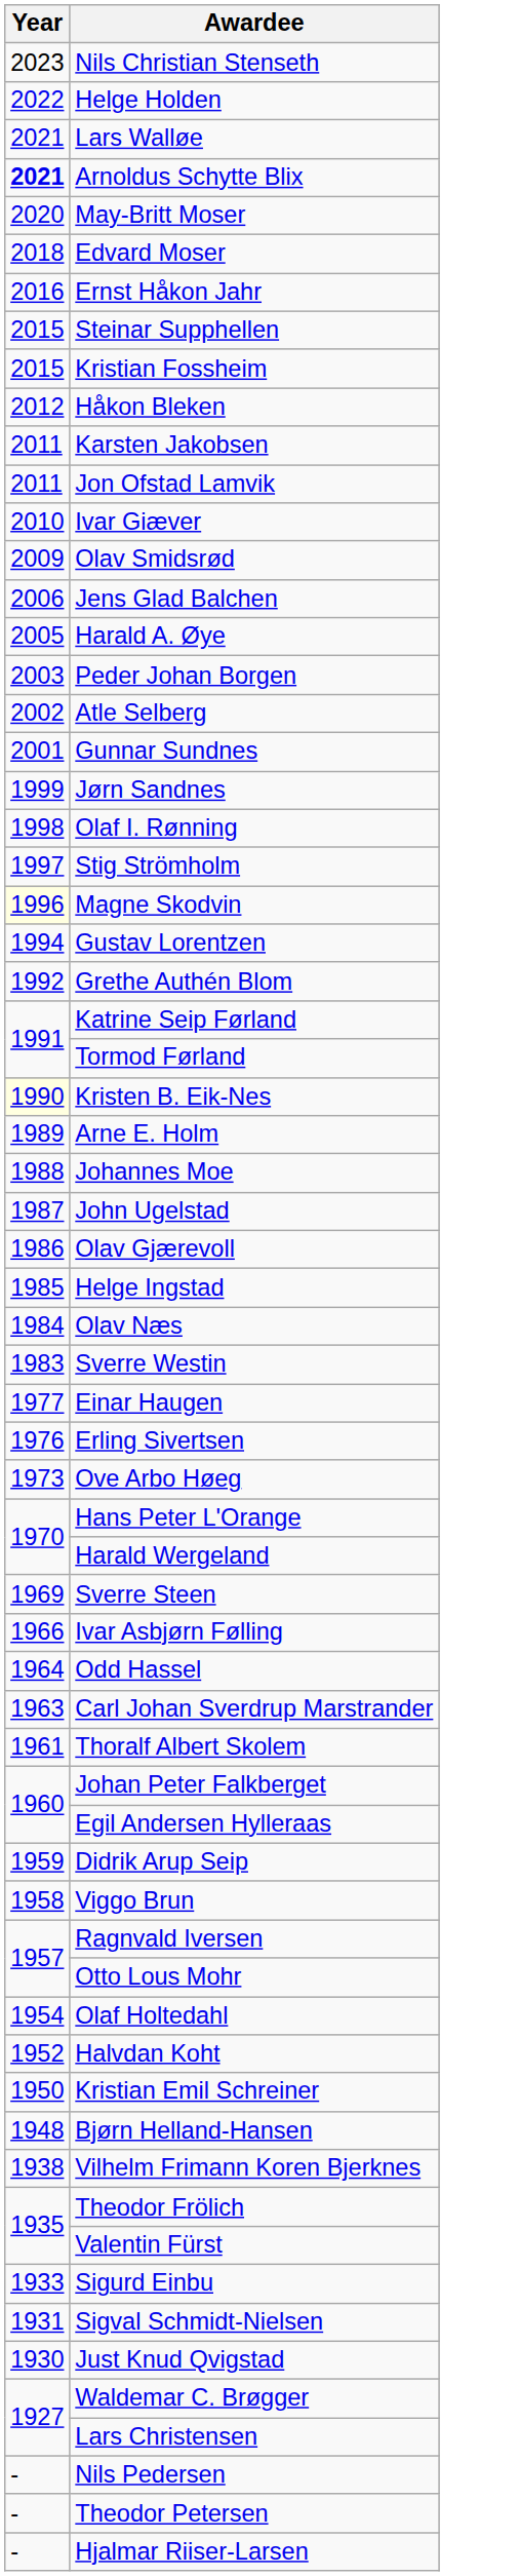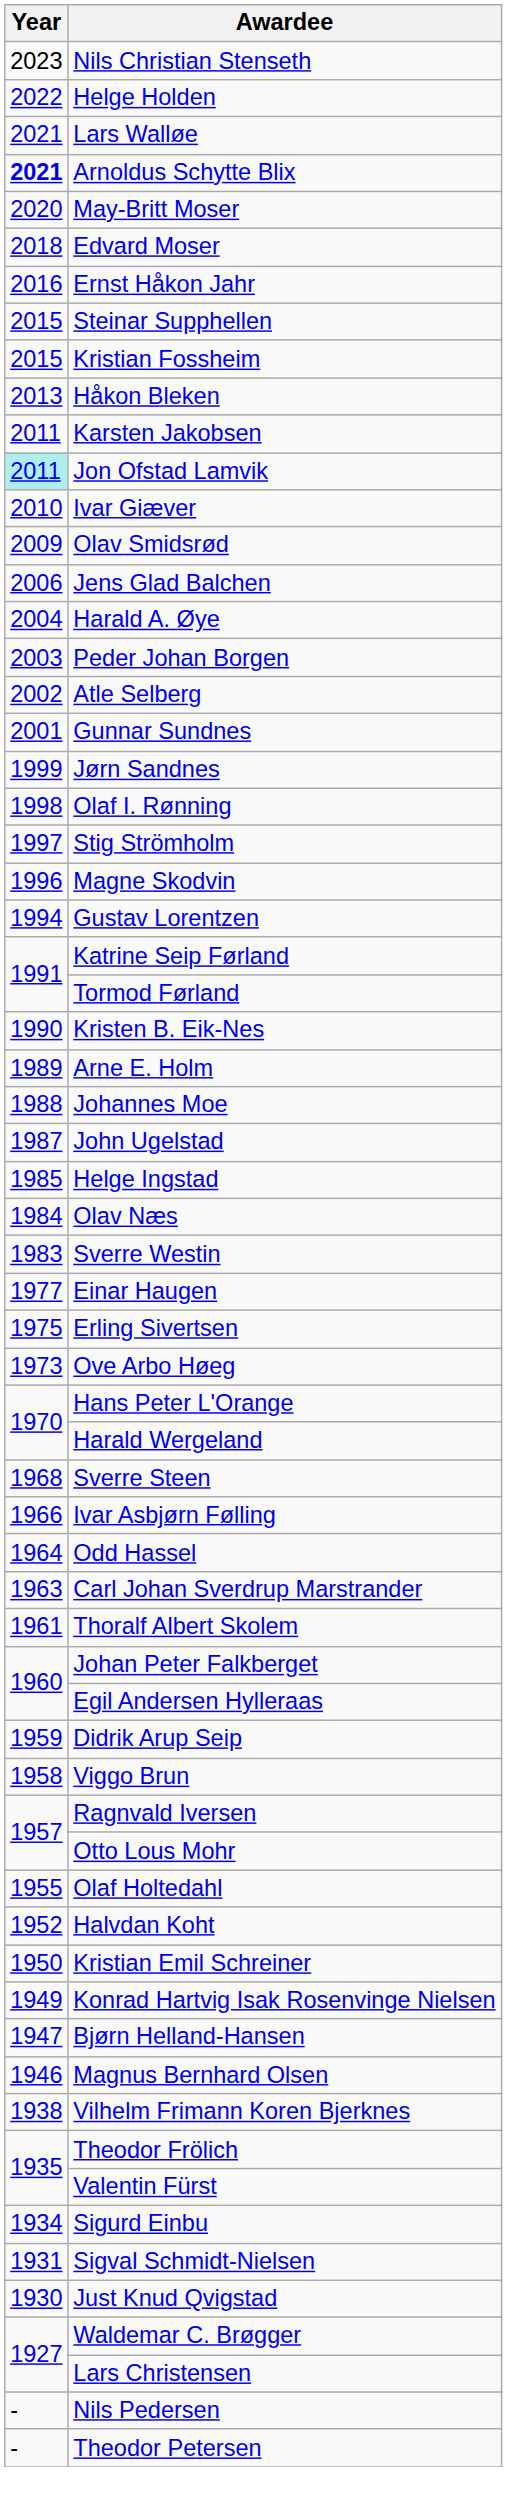 <table class="wikitable">
 <tr>
 <th>Year</th>
 <th>Awardee</th>
 </tr>
 <tr>
 <td>2023</td>
 <td><a href='#'>Nils Christian Stenseth</a></td>
 </tr>
 <tr>
 <td><a href='#'>2022</a></td>
 <td><a href='#'>Helge Holden</a></td>
 </tr>
 <tr>
 <td><a href='#'>2021</a></td>
 <td><a href='#'>Lars Walløe</a></td>
 </tr>
 <tr>
 <td><strong><a href='#'>2021</a></strong></td>
 <td><a href='#'>Arnoldus Schytte Blix</a></td>
 </tr>
 <tr>
 <td><a href='#'>2020</a></td>
 <td><a href='#'>May-Britt Moser</a></td>
 </tr>
 <tr>
 <td><a href='#'>2018</a></td>
 <td><a href='#'>Edvard Moser</a></td>
 </tr>
 <tr>
 <td><a href='#'>2016</a></td>
 <td><a href='#'>Ernst Håkon Jahr</a></td>
 </tr>
 <tr>
 <td><a href='#'>2015</a></td>
 <td><a href='#'>Steinar Supphellen</a></td>
 </tr>
 <tr>
 <td><a href='#'>2015</a></td>
 <td><a href='#'>Kristian Fossheim</a></td>
 </tr>
 <tr>
-<td><a href='#'>2012</a></td>
+<td><a href='#'>2013</a></td>
 <td><a href='#'>Håkon Bleken</a></td>
 </tr>
 <tr>
 <td><a href='#'>2011</a></td>
 <td><a href='#'>Karsten Jakobsen</a></td>
 </tr>
 <tr>
-<td><a href='#'>2011</a></td>
+<td style="background: paleturquoise;"><a href='#'>2011</a></td>
 <td><a href='#'>Jon Ofstad Lamvik</a></td>
 </tr>
 <tr>
 <td><a href='#'>2010</a></td>
 <td><a href='#'>Ivar Giæver</a></td>
 </tr>
 <tr>
 <td><a href='#'>2009</a></td>
 <td><a href='#'>Olav Smidsrød</a></td>
 </tr>
 <tr>
 <td><a href='#'>2006</a></td>
 <td><a href='#'>Jens Glad Balchen</a></td>
 </tr>
 <tr>
-<td><a href='#'>2005</a></td>
+<td><a href='#'>2004</a></td>
 <td><a href='#'>Harald A. Øye</a></td>
 </tr>
 <tr>
 <td><a href='#'>2003</a></td>
 <td><a href='#'>Peder Johan Borgen</a></td>
 </tr>
 <tr>
 <td><a href='#'>2002</a></td>
 <td><a href='#'>Atle Selberg</a></td>
 </tr>
 <tr>
 <td><a href='#'>2001</a></td>
 <td><a href='#'>Gunnar Sundnes</a></td>
 </tr>
 <tr>
 <td><a href='#'>1999</a></td>
 <td><a href='#'>Jørn Sandnes</a></td>
 </tr>
 <tr>
 <td><a href='#'>1998</a></td>
 <td><a href='#'>Olaf I. Rønning</a></td>
 </tr>
 <tr>
 <td><a href='#'>1997</a></td>
 <td><a href='#'>Stig Strömholm</a></td>
 </tr>
 <tr>
-<td style="background: lightyellow;"><a href='#'>1996</a></td>
+<td><a href='#'>1996</a></td>
 <td><a href='#'>Magne Skodvin</a></td>
 </tr>
 <tr>
 <td><a href='#'>1994</a></td>
 <td><a href='#'>Gustav Lorentzen</a></td>
-</tr>
-<tr>
-<td><a href='#'>1992</a></td>
-<td><a href='#'>Grethe Authén Blom</a></td>
 </tr>
 <tr>
 <td rowspan="2"><a href='#'>1991</a></td>
 <td><a href='#'>Katrine Seip Førland</a></td>
 </tr>
 <tr>
 <td><a href='#'>Tormod Førland</a></td>
 </tr>
 <tr>
-<td style="background: lightyellow;"><a href='#'>1990</a></td>
+<td><a href='#'>1990</a></td>
 <td><a href='#'>Kristen B. Eik-Nes</a></td>
 </tr>
 <tr>
 <td><a href='#'>1989</a></td>
 <td><a href='#'>Arne E. Holm</a></td>
 </tr>
 <tr>
 <td><a href='#'>1988</a></td>
 <td><a href='#'>Johannes Moe</a></td>
 </tr>
 <tr>
 <td><a href='#'>1987</a></td>
 <td><a href='#'>John Ugelstad</a></td>
-</tr>
-<tr>
-<td><a href='#'>1986</a></td>
-<td><a href='#'>Olav Gjærevoll</a></td>
 </tr>
 <tr>
 <td><a href='#'>1985</a></td>
 <td><a href='#'>Helge Ingstad</a></td>
 </tr>
 <tr>
 <td><a href='#'>1984</a></td>
 <td><a href='#'>Olav Næs</a></td>
 </tr>
 <tr>
 <td><a href='#'>1983</a></td>
 <td><a href='#'>Sverre Westin</a></td>
 </tr>
 <tr>
 <td><a href='#'>1977</a></td>
 <td><a href='#'>Einar Haugen</a></td>
 </tr>
 <tr>
-<td><a href='#'>1976</a></td>
+<td><a href='#'>1975</a></td>
 <td><a href='#'>Erling Sivertsen</a></td>
 </tr>
 <tr>
 <td><a href='#'>1973</a></td>
 <td><a href='#'>Ove Arbo Høeg</a></td>
 </tr>
 <tr>
 <td rowspan=2><a href='#'>1970</a></td>
 <td><a href='#'>Hans Peter L'Orange</a></td>
 </tr>
 <tr>
 <td><a href='#'>Harald Wergeland</a></td>
 </tr>
 <tr>
-<td><a href='#'>1969</a></td>
+<td><a href='#'>1968</a></td>
 <td><a href='#'>Sverre Steen</a></td>
 </tr>
 <tr>
 <td><a href='#'>1966</a></td>
 <td><a href='#'>Ivar Asbjørn Følling</a></td>
 </tr>
 <tr>
 <td><a href='#'>1964</a></td>
 <td><a href='#'>Odd Hassel</a></td>
 </tr>
 <tr>
 <td><a href='#'>1963</a></td>
 <td><a href='#'>Carl Johan Sverdrup Marstrander</a></td>
 </tr>
 <tr>
 <td><a href='#'>1961</a></td>
 <td><a href='#'>Thoralf Albert Skolem</a></td>
 </tr>
 <tr>
 <td rowspan=2><a href='#'>1960</a></td>
 <td><a href='#'>Johan Peter Falkberget</a></td>
 </tr>
 <tr>
 <td><a href='#'>Egil Andersen Hylleraas</a></td>
 </tr>
 <tr>
 <td><a href='#'>1959</a></td>
 <td><a href='#'>Didrik Arup Seip</a></td>
 </tr>
 <tr>
 <td><a href='#'>1958</a></td>
 <td><a href='#'>Viggo Brun</a></td>
 </tr>
 <tr>
 <td rowspan=2><a href='#'>1957</a></td>
 <td><a href='#'>Ragnvald Iversen</a></td>
 </tr>
 <tr>
 <td><a href='#'>Otto Lous Mohr</a></td>
 </tr>
 <tr>
-<td><a href='#'>1954</a></td>
+<td><a href='#'>1955</a></td>
 <td><a href='#'>Olaf Holtedahl</a></td>
 </tr>
 <tr>
 <td><a href='#'>1952</a></td>
 <td><a href='#'>Halvdan Koht</a></td>
 </tr>
 <tr>
 <td><a href='#'>1950</a></td>
 <td><a href='#'>Kristian Emil Schreiner</a></td>
 </tr>
 <tr>
-<td><a href='#'>1948</a></td>
+<td><a href='#'>1949</a></td>
+<td><a href='#'>Konrad Hartvig Isak Rosenvinge Nielsen</a></td>
+</tr>
+<tr>
+<td><a href='#'>1947</a></td>
 <td><a href='#'>Bjørn Helland-Hansen</a></td>
+</tr>
+<tr>
+<td><a href='#'>1946</a></td>
+<td><a href='#'>Magnus Bernhard Olsen</a></td>
 </tr>
 <tr>
 <td><a href='#'>1938</a></td>
 <td><a href='#'>Vilhelm Frimann Koren Bjerknes</a></td>
 </tr>
 <tr>
 <td rowspan=2><a href='#'>1935</a></td>
 <td><a href='#'>Theodor Frölich</a></td>
 </tr>
 <tr>
 <td><a href='#'>Valentin Fürst</a></td>
 </tr>
 <tr>
-<td><a href='#'>1933</a></td>
+<td><a href='#'>1934</a></td>
 <td><a href='#'>Sigurd Einbu</a></td>
 </tr>
 <tr>
 <td><a href='#'>1931</a></td>
 <td><a href='#'>Sigval Schmidt-Nielsen</a></td>
 </tr>
 <tr>
 <td><a href='#'>1930</a></td>
 <td><a href='#'>Just Knud Qvigstad</a></td>
 </tr>
 <tr>
 <td rowspan=2><a href='#'>1927</a></td>
 <td><a href='#'>Waldemar C. Brøgger</a></td>
 </tr>
 <tr>
 <td><a href='#'>Lars Christensen</a></td>
 </tr>
 <tr>
 <td>-</td>
 <td><a href='#'>Nils Pedersen</a></td>
 </tr>
 <tr>
 <td>-</td>
 <td><a href='#'>Theodor Petersen</a></td>
 </tr>
-<tr>
-<td>-</td>
-<td><a href='#'>Hjalmar Riiser-Larsen</a></td>
-</tr>
 </table>
